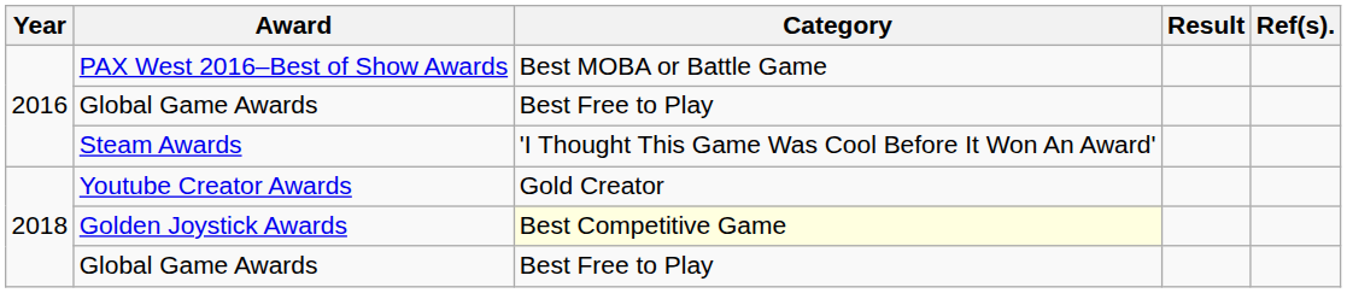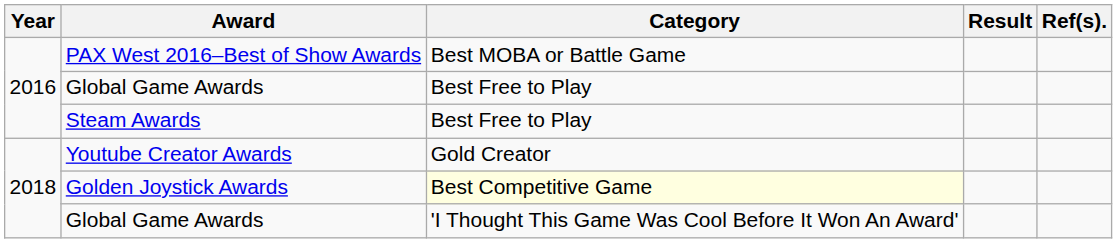 <table class="wikitable">
 <tr>
 <th>Year</th>
 <th>Award</th>
 <th>Category</th>
 <th>Result</th>
 <th>Ref(s).</th>
 </tr>
 <tr>
 <td rowspan="3">2016</td>
 <td><a href='#'>PAX West 2016–Best of Show Awards</a></td>
 <td>Best MOBA or Battle Game</td>
 <td></td>
 <td></td>
 </tr>
 <tr>
 <td>Global Game Awards</td>
 <td>Best Free to Play</td>
 <td></td>
 <td></td>
 </tr>
 <tr>
 <td><a href='#'>Steam Awards</a></td>
-<td>'I Thought This Game Was Cool Before It Won An Award'</td>
+<td>Best Free to Play</td>
 <td></td>
 <td></td>
 </tr>
 <tr>
 <td rowspan="3">2018</td>
 <td><a href='#'>Youtube Creator Awards</a></td>
 <td>Gold Creator</td>
 <td></td>
 <td></td>
 </tr>
 <tr>
 <td><a href='#'>Golden Joystick Awards</a></td>
 <td style="background: lightyellow;">Best Competitive Game</td>
 <td></td>
 <td></td>
 </tr>
 <tr>
 <td>Global Game Awards</td>
-<td>Best Free to Play</td>
+<td>'I Thought This Game Was Cool Before It Won An Award'</td>
 <td></td>
 <td></td>
 </tr>
 </table>
